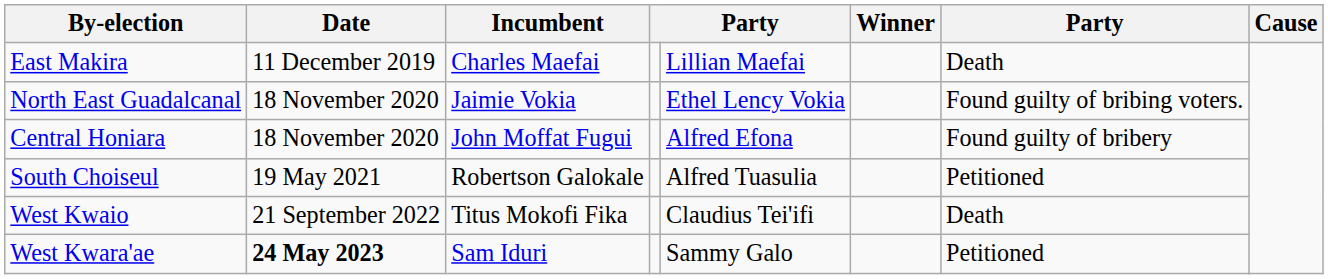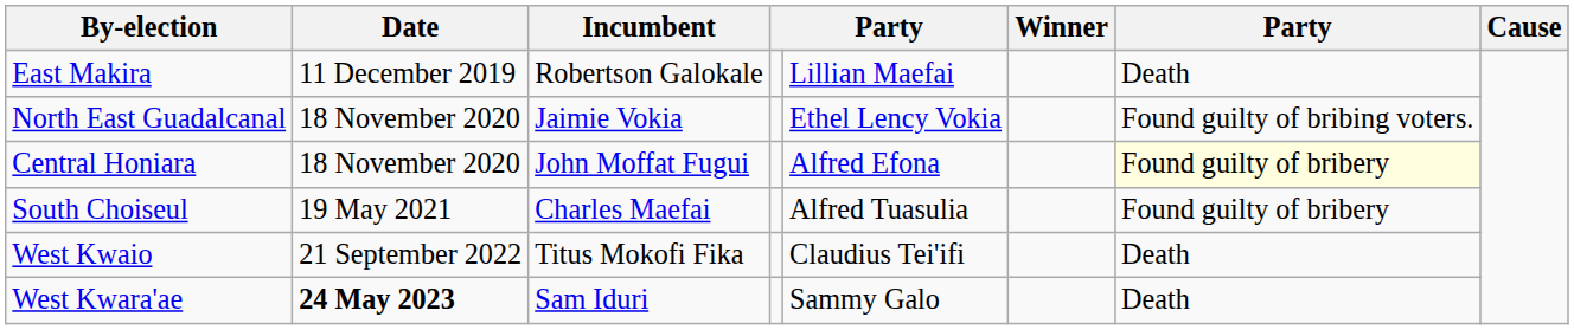 <table class="wikitable">
 <tr>
 <th>By-election</th>
 <th>Date</th>
 <th>Incumbent</th>
 <th colspan=2>Party</th>
 <th>Winner</th>
 <th colspan=2>Party</th>
 <th>Cause</th>
 </tr>
 <tr>
 <td><a href='#'>East Makira</a></td>
 <td>11 December 2019</td>
-<td><a href='#'>Charles Maefai</a></td>
+<td>Robertson Galokale</td>
 <td></td>
 <td><a href='#'>Lillian Maefai</a></td>
 <td></td>
 <td>Death</td>
 </tr>
 <tr>
 <td><a href='#'>North East Guadalcanal</a></td>
 <td>18 November 2020</td>
 <td><a href='#'>Jaimie Vokia</a></td>
 <td></td>
 <td><a href='#'>Ethel Lency Vokia</a></td>
 <td></td>
 <td>Found guilty of bribing voters.</td>
 </tr>
 <tr>
 <td><a href='#'>Central Honiara</a></td>
 <td>18 November 2020</td>
 <td><a href='#'>John Moffat Fugui</a></td>
 <td></td>
 <td><a href='#'>Alfred Efona</a></td>
 <td></td>
-<td>Found guilty of bribery</td>
+<td style="background: lightyellow;">Found guilty of bribery</td>
 </tr>
 <tr>
 <td><a href='#'>South Choiseul</a></td>
 <td>19 May 2021</td>
-<td>Robertson Galokale</td>
+<td><a href='#'>Charles Maefai</a></td>
 <td></td>
 <td>Alfred Tuasulia</td>
 <td></td>
-<td>Petitioned</td>
+<td>Found guilty of bribery</td>
 </tr>
 <tr>
 <td><a href='#'>West Kwaio</a></td>
 <td>21 September 2022</td>
 <td>Titus Mokofi Fika</td>
 <td></td>
 <td>Claudius Tei'ifi</td>
 <td></td>
 <td>Death</td>
 </tr>
 <tr>
 <td><a href='#'>West Kwara'ae</a></td>
 <td><strong>24 May 2023</strong></td>
 <td><a href='#'>Sam Iduri</a></td>
 <td></td>
 <td>Sammy Galo</td>
 <td></td>
-<td>Petitioned</td>
+<td>Death</td>
 </tr>
 </table>
